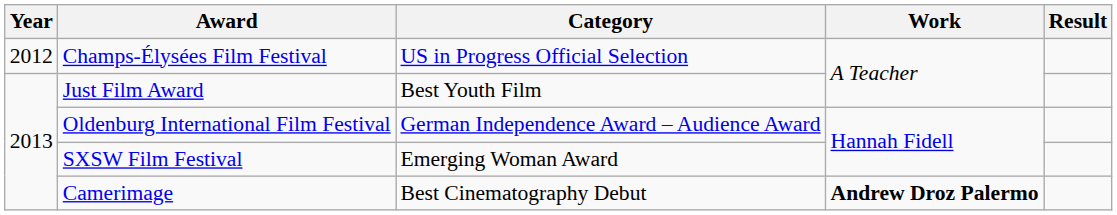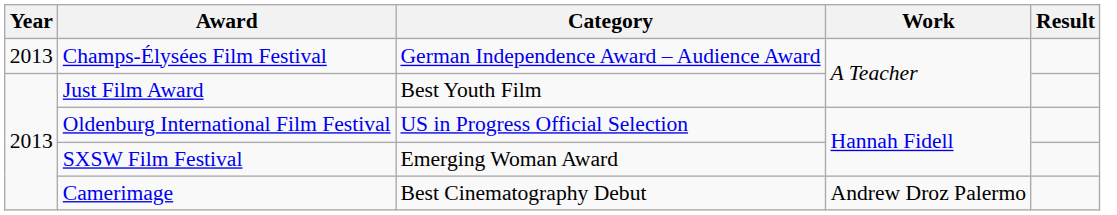 <table class="wikitable sortable">
 <tr>
 <th>Year</th>
 <th>Award</th>
 <th>Category</th>
 <th>Work</th>
 <th>Result</th>
 </tr>
 <tr>
-<td>2012</td>
+<td>2013</td>
 <td><a href='#'>Champs-Élysées Film Festival</a></td>
-<td><a href='#'>US in Progress Official Selection</a></td>
+<td><a href='#'>German Independence Award – Audience Award</a></td>
 <td rowspan="2"><em>A Teacher</em></td>
 <td></td>
 </tr>
 <tr>
 <td rowspan="4">2013</td>
 <td><a href='#'>Just Film Award</a></td>
 <td>Best Youth Film</td>
 <td></td>
 </tr>
 <tr>
 <td><a href='#'>Oldenburg International Film Festival</a></td>
-<td><a href='#'>German Independence Award – Audience Award</a></td>
+<td><a href='#'>US in Progress Official Selection</a></td>
 <td rowspan="2"><a href='#'>Hannah Fidell</a></td>
 <td></td>
 </tr>
 <tr>
 <td><a href='#'>SXSW Film Festival</a></td>
 <td>Emerging Woman Award</td>
 <td></td>
 </tr>
 <tr>
 <td><a href='#'>Camerimage</a></td>
 <td>Best Cinematography Debut</td>
-<td><strong>Andrew Droz Palermo</strong></td>
+<td>Andrew Droz Palermo</td>
 <td></td>
 </tr>
 </table>
